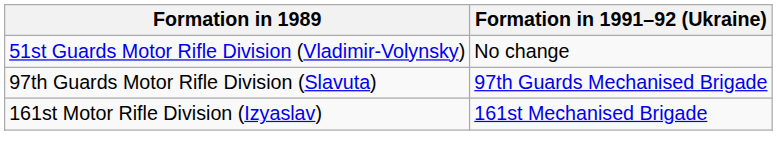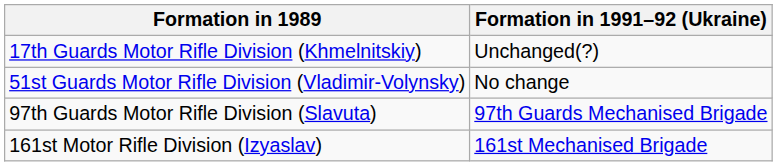 <table class="wikitable">
 <tr>
 <th>Formation in 1989</th>
 <th>Formation in 1991–92 (Ukraine)</th>
+</tr>
+<tr>
+<td><a href='#'>17th Guards Motor Rifle Division</a> (<a href='#'>Khmelnitskiy</a>)</td>
+<td>Unchanged(?)</td>
 </tr>
 <tr>
 <td><a href='#'>51st Guards Motor Rifle Division</a> (<a href='#'>Vladimir-Volynsky</a>)</td>
 <td>No change</td>
 </tr>
 <tr>
 <td>97th Guards Motor Rifle Division (<a href='#'>Slavuta</a>)</td>
 <td><a href='#'>97th Guards Mechanised Brigade</a></td>
 </tr>
 <tr>
 <td>161st Motor Rifle Division (<a href='#'>Izyaslav</a>)</td>
 <td><a href='#'>161st Mechanised Brigade</a></td>
 </tr>
 </table>
